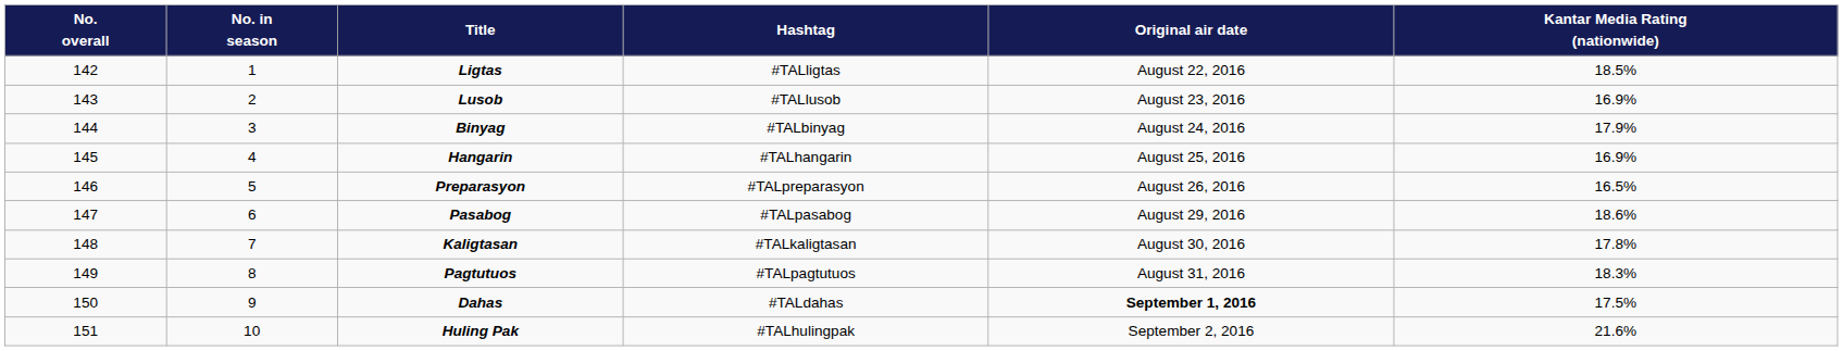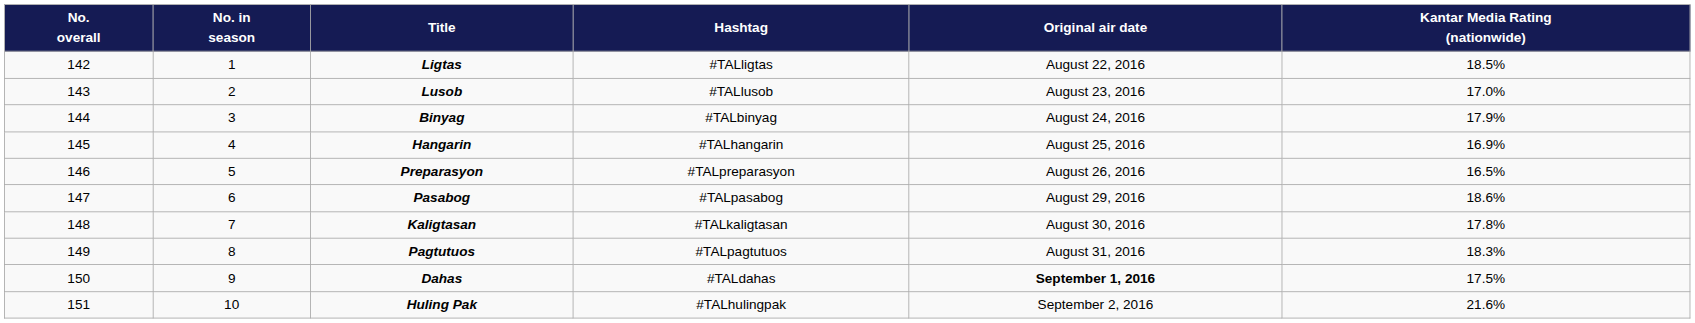 <table class="wikitable" style="text-align:center; background:#f9f9f9; line-height:16px; line-height:150%" width="100%">
 <tr style="color:white;">
 <th style="background:#151B54;">No.<br>overall</th>
 <th style="background:#151B54;">No. in<br>season</th>
 <th style="background:#151B54;">Title</th>
 <th style="background:#151B54;">Hashtag</th>
 <th style="background:#151B54;">Original air date</th>
 <th style="background:#151B54;">Kantar Media Rating <br> (nationwide)</th>
 </tr>
 <tr>
 <td>142</td>
 <td>1</td>
 <td><strong><em>Ligtas</em></strong></td>
 <td>#TALligtas</td>
 <td>August 22, 2016</td>
 <td>18.5%</td>
 </tr>
 <tr>
 <td>143</td>
 <td>2</td>
 <td><strong><em>Lusob</em></strong></td>
 <td>#TALlusob</td>
 <td>August 23, 2016</td>
-<td>16.9%</td>
+<td>17.0%</td>
 </tr>
 <tr>
 <td>144</td>
 <td>3</td>
 <td><strong><em>Binyag</em></strong></td>
 <td>#TALbinyag</td>
 <td>August 24, 2016</td>
 <td>17.9%</td>
 </tr>
 <tr>
 <td>145</td>
 <td>4</td>
 <td><strong><em>Hangarin</em></strong></td>
 <td>#TALhangarin</td>
 <td>August 25, 2016</td>
 <td>16.9%</td>
 </tr>
 <tr>
 <td>146</td>
 <td>5</td>
 <td><strong><em>Preparasyon</em></strong></td>
 <td>#TALpreparasyon</td>
 <td>August 26, 2016</td>
 <td>16.5%</td>
 </tr>
 <tr>
 <td>147</td>
 <td>6</td>
 <td><strong><em>Pasabog</em></strong></td>
 <td>#TALpasabog</td>
 <td>August 29, 2016</td>
 <td>18.6%</td>
 </tr>
 <tr>
 <td>148</td>
 <td>7</td>
 <td><strong><em>Kaligtasan</em></strong></td>
 <td>#TALkaligtasan</td>
 <td>August 30, 2016</td>
 <td>17.8%</td>
 </tr>
 <tr>
 <td>149</td>
 <td>8</td>
 <td><strong><em>Pagtutuos</em></strong></td>
 <td>#TALpagtutuos</td>
 <td>August 31, 2016</td>
 <td>18.3%</td>
 </tr>
 <tr>
 <td>150</td>
 <td>9</td>
 <td><strong><em>Dahas</em></strong></td>
 <td>#TALdahas</td>
 <td><strong>September 1, 2016</strong></td>
 <td>17.5%</td>
 </tr>
 <tr>
 <td>151</td>
 <td>10</td>
 <td><strong><em>Huling Pak</em></strong></td>
 <td>#TALhulingpak</td>
 <td>September 2, 2016</td>
 <td>21.6%</td>
 </tr>
 </table>
